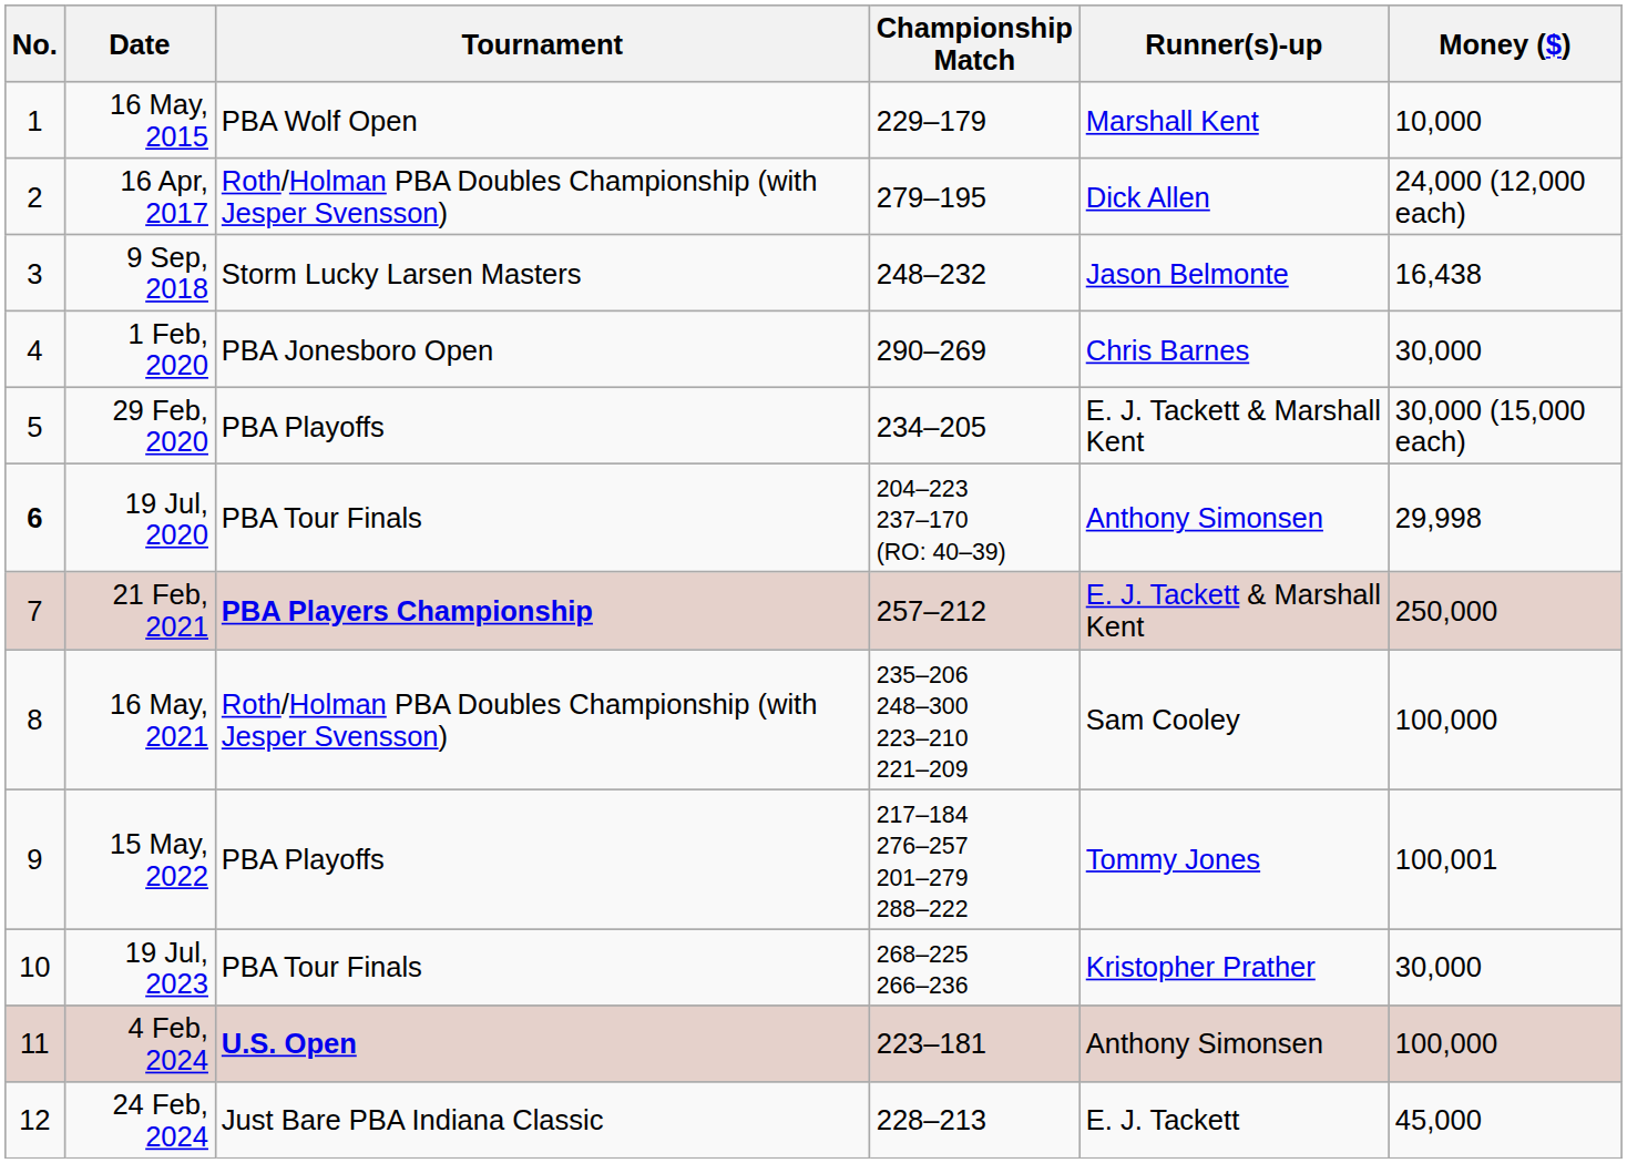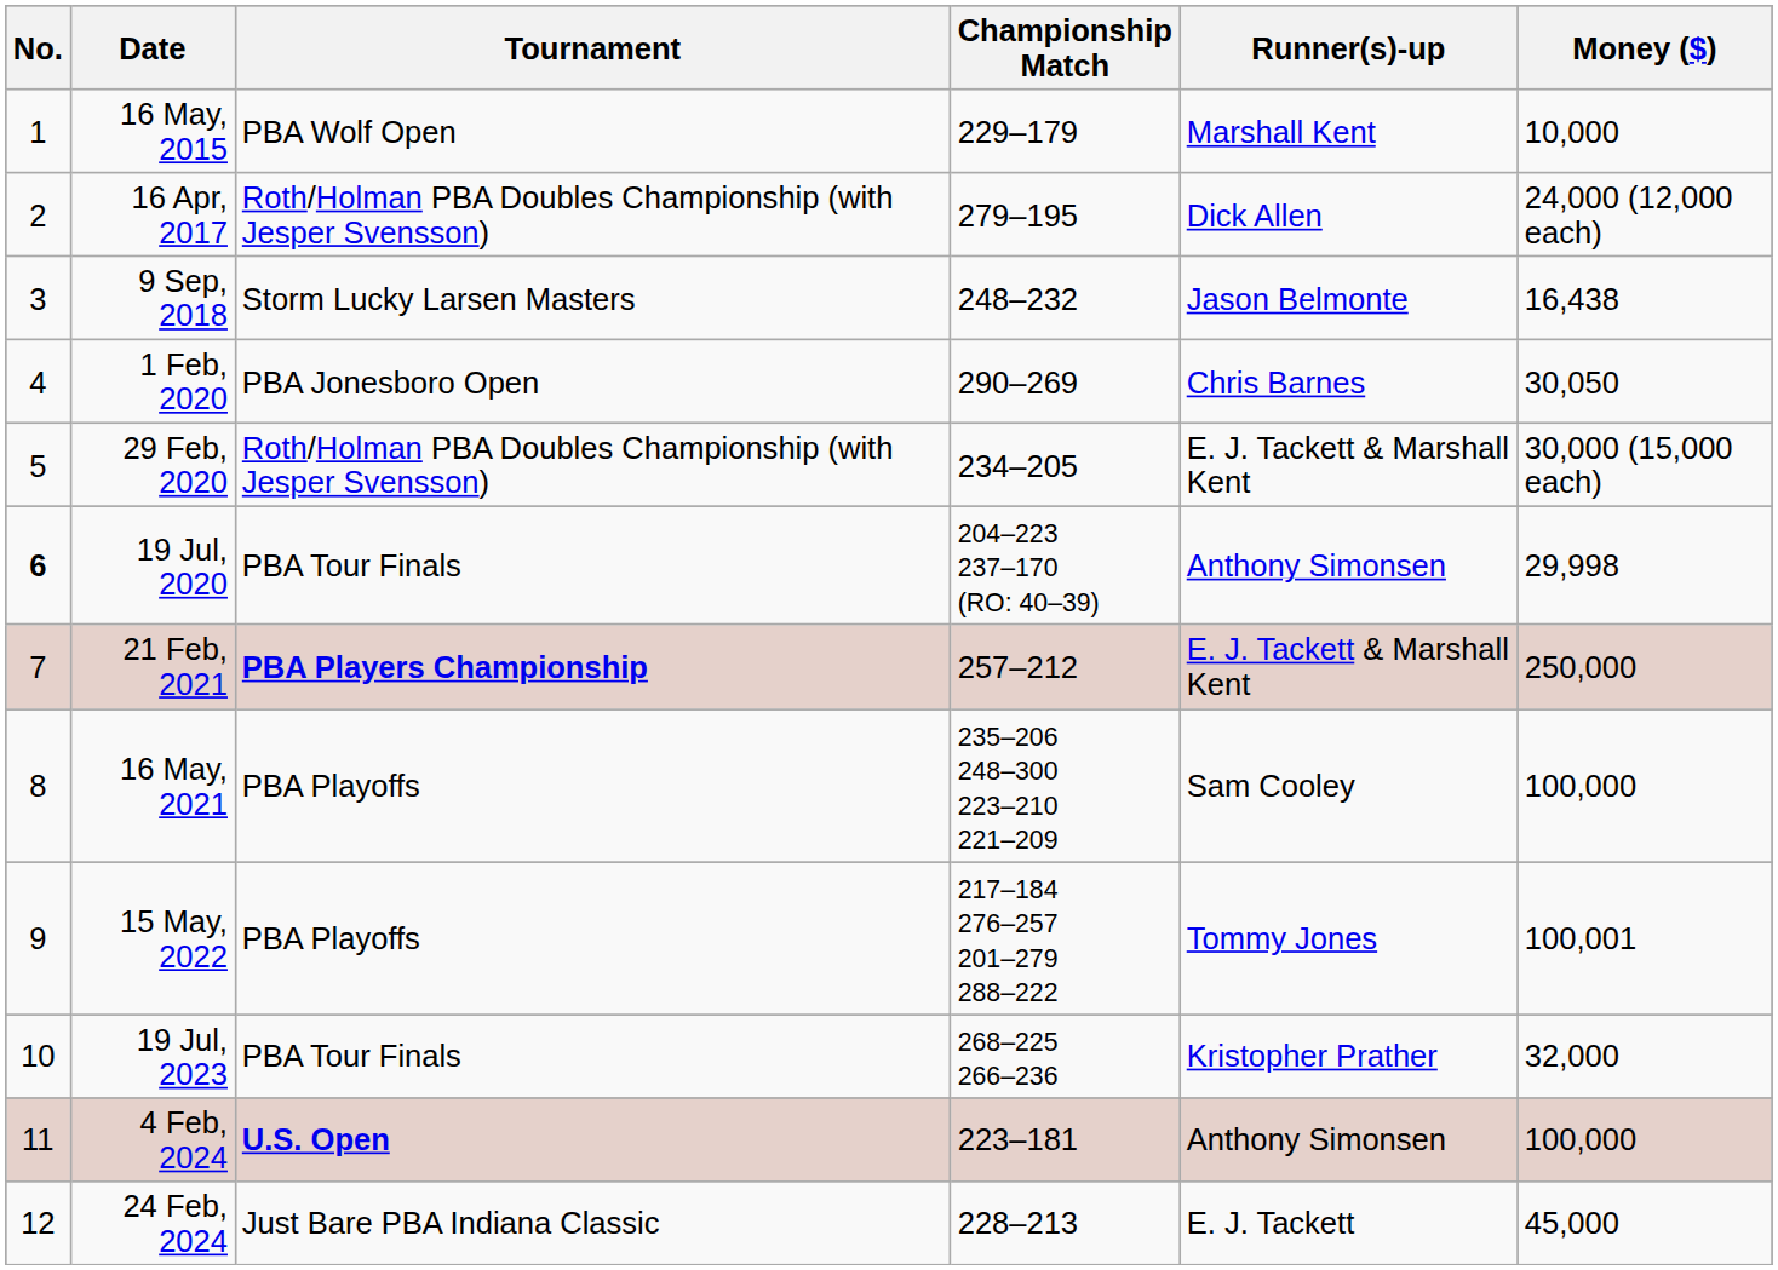 <table class="wikitable" style="font-size:95%;">
 <tr>
 <th>No.</th>
 <th>Date</th>
 <th>Tournament</th>
 <th>Championship<br>Match</th>
 <th>Runner(s)-up</th>
 <th>Money (<a href='#'>$</a>)</th>
 </tr>
 <tr>
 <td align=center>1</td>
 <td align=right>16 May, <a href='#'>2015</a></td>
 <td>PBA Wolf Open</td>
 <td>229–179</td>
 <td> <a href='#'>Marshall Kent</a></td>
 <td>10,000</td>
 </tr>
 <tr>
 <td align=center>2</td>
 <td align=right>16 Apr, <a href='#'>2017</a></td>
 <td><a href='#'>Roth</a>/<a href='#'>Holman</a> PBA Doubles Championship (with <a href='#'>Jesper Svensson</a>)</td>
 <td>279–195</td>
 <td> <a href='#'>Dick Allen</a></td>
 <td>24,000 (12,000 each)</td>
 </tr>
 <tr>
 <td align=center>3</td>
 <td align=right>9 Sep, <a href='#'>2018</a></td>
 <td>Storm Lucky Larsen Masters</td>
 <td>248–232</td>
 <td> <a href='#'>Jason Belmonte</a></td>
 <td>16,438</td>
 </tr>
 <tr>
 <td align=center>4</td>
 <td align=right>1 Feb, <a href='#'>2020</a></td>
 <td>PBA Jonesboro Open</td>
 <td>290–269</td>
 <td> <a href='#'>Chris Barnes</a></td>
-<td>30,000</td>
+<td>30,050</td>
 </tr>
 <tr>
 <td align=center>5</td>
 <td align=right>29 Feb, <a href='#'>2020</a></td>
-<td>PBA Playoffs</td>
+<td><a href='#'>Roth</a>/<a href='#'>Holman</a> PBA Doubles Championship (with <a href='#'>Jesper Svensson</a>)</td>
 <td>234–205</td>
 <td> E. J. Tackett &  Marshall Kent</td>
 <td>30,000 (15,000 each)</td>
 </tr>
 <tr>
 <td align=center><strong>6</strong></td>
 <td align=right>19 Jul, <a href='#'>2020</a></td>
 <td>PBA Tour Finals</td>
 <td><small>204–223<br>237–170<br>(RO: 40–39)</small></td>
 <td> <a href='#'>Anthony Simonsen</a></td>
 <td>29,998</td>
 </tr>
 <tr style="background:#e5d1cb;">
 <td align=center>7</td>
 <td align=right>21 Feb, <a href='#'>2021</a></td>
 <td><strong><a href='#'>PBA Players Championship</a></strong></td>
 <td>257–212</td>
 <td> <a href='#'>E. J. Tackett</a> &  Marshall Kent</td>
 <td>250,000</td>
 </tr>
 <tr>
 <td align=center>8</td>
 <td align=right>16 May, <a href='#'>2021</a></td>
-<td><a href='#'>Roth</a>/<a href='#'>Holman</a> PBA Doubles Championship (with <a href='#'>Jesper Svensson</a>)</td>
+<td>PBA Playoffs</td>
 <td><small>235–206<br>248–300<br>223–210<br>221–209</small></td>
 <td> Sam Cooley</td>
 <td>100,000</td>
 </tr>
 <tr>
 <td align=center>9</td>
 <td align=right>15 May, <a href='#'>2022</a></td>
 <td>PBA Playoffs</td>
 <td><small>217–184<br>276–257<br>201–279<br>288–222</small></td>
 <td> <a href='#'>Tommy Jones</a></td>
 <td>100,001</td>
 </tr>
 <tr>
 <td align=center>10</td>
 <td align=right>19 Jul, <a href='#'>2023</a></td>
 <td>PBA Tour Finals</td>
 <td><small>268–225<br>266–236</small></td>
 <td> <a href='#'>Kristopher Prather</a></td>
-<td>30,000</td>
+<td>32,000</td>
 </tr>
 <tr style="background:#e5d1cb;">
 <td align=center>11</td>
 <td align=right>4 Feb, <a href='#'>2024</a></td>
 <td><strong><a href='#'>U.S. Open</a></strong></td>
 <td>223–181</td>
 <td> Anthony Simonsen</td>
 <td>100,000</td>
 </tr>
 <tr>
 <td align=center>12</td>
 <td align=right>24 Feb, <a href='#'>2024</a></td>
 <td>Just Bare PBA Indiana Classic</td>
 <td>228–213</td>
 <td> E. J. Tackett</td>
 <td>45,000</td>
 </tr>
 </table>
